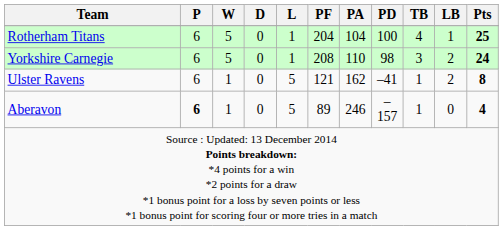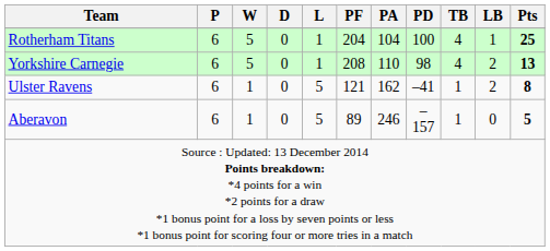 <table class="wikitable" style="text-align: center;">
 <tr>
 <th style="width:200px;">Team</th>
 <th width="30">P</th>
 <th width="30">W</th>
 <th width="30">D</th>
 <th width="30">L</th>
 <th width="30">PF</th>
 <th width="30">PA</th>
 <th width="30">PD</th>
 <th width="30">TB</th>
 <th width="30">LB</th>
 <th width="30">Pts</th>
 </tr>
 <tr>
 </tr>
 <tr style="background:#ccffcc;">
 <td align="left"> <a href='#'>Rotherham Titans</a></td>
 <td>6</td>
 <td>5</td>
 <td>0</td>
 <td>1</td>
 <td>204</td>
 <td>104</td>
 <td>100</td>
 <td>4</td>
 <td>1</td>
 <td><strong>25</strong></td>
 </tr>
 <tr style="background:#ccffcc;">
 <td align="left"> <a href='#'>Yorkshire Carnegie</a></td>
 <td>6</td>
 <td>5</td>
 <td>0</td>
 <td>1</td>
 <td>208</td>
 <td>110</td>
 <td>98</td>
-<td>3</td>
+<td>4</td>
 <td>2</td>
-<td><strong>24</strong></td>
+<td><strong>13</strong></td>
 </tr>
 <tr>
 <td align="left"> <a href='#'>Ulster Ravens</a></td>
 <td>6</td>
 <td>1</td>
 <td>0</td>
 <td>5</td>
 <td>121</td>
 <td>162</td>
 <td>–41</td>
 <td>1</td>
 <td>2</td>
 <td><strong>8</strong></td>
 </tr>
 <tr>
 <td align="left"> <a href='#'>Aberavon</a></td>
-<td><strong>6</strong></td>
+<td>6</td>
 <td>1</td>
 <td>0</td>
 <td>5</td>
 <td>89</td>
 <td>246</td>
 <td>–157</td>
 <td>1</td>
 <td>0</td>
-<td><strong>4</strong></td>
+<td><strong>5</strong></td>
 </tr>
 <tr |align=left|>
 <td colspan="13" style="border:0px"><small> Source :  Updated: 13 December 2014<br><strong>Points breakdown:</strong><br>*4 points for a win<br>*2 points for a draw<br>*1 bonus point for a loss by seven points or less<br>*1 bonus point for scoring four or more tries in a match</small></td>
 </tr>
 </table>
